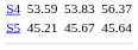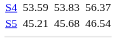 <table>
 <tr>
 <td><a href='#'>S4</a></td>
 <td></td>
 <td>53.59</td>
 <td></td>
 <td>53.83</td>
 <td></td>
 <td>56.37</td>
 </tr>
 <tr>
 <td><a href='#'>S5</a></td>
 <td></td>
 <td>45.21</td>
 <td></td>
-<td>45.67</td>
+<td>45.68</td>
 <td></td>
-<td>45.64</td>
+<td>46.54</td>
 </tr>
 <tr>
 <td colspan=7></td>
 </tr>
 <tr>
 </tr>
 <tr bgcolor= e8e8e8>
 <td colspan=7></td>
 </tr>
 </table>
